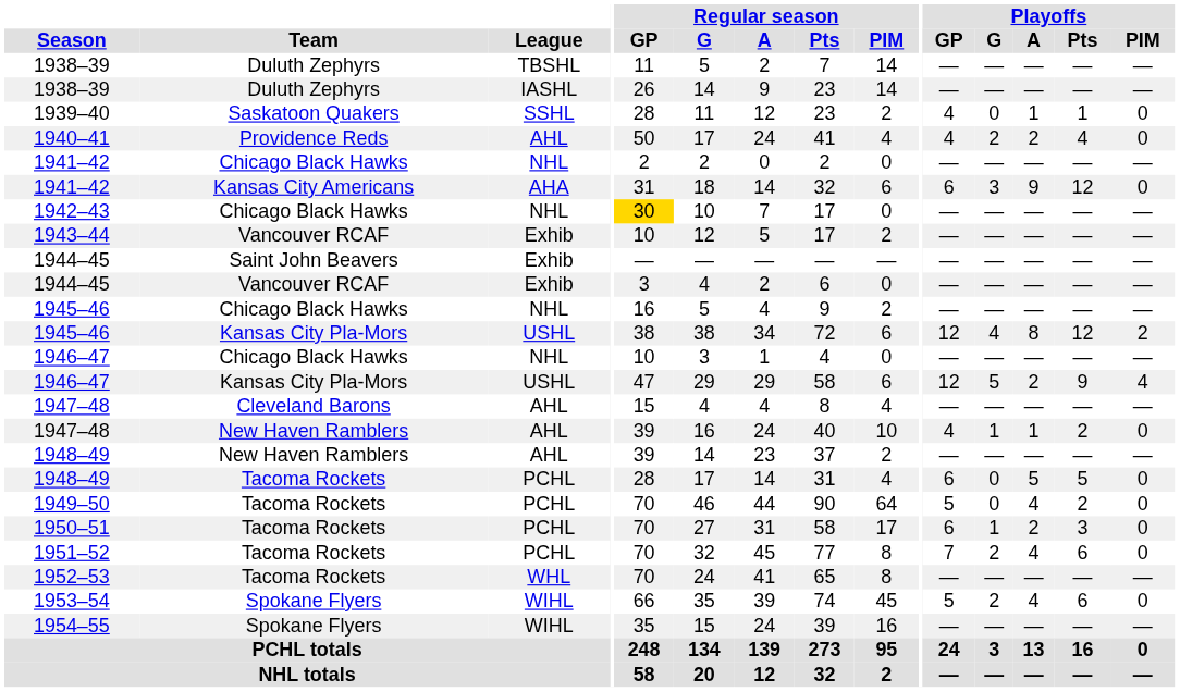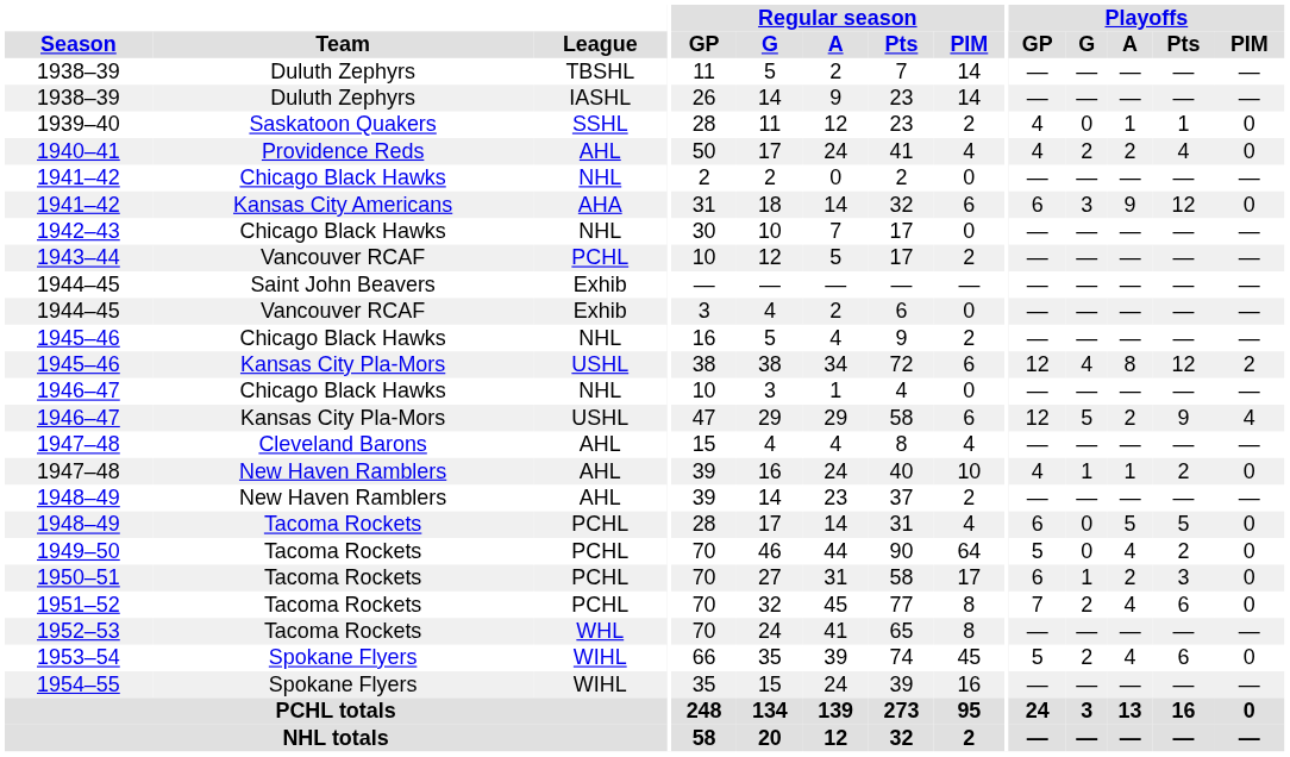 <table border="0" cellpadding="1" cellspacing="0" style="text-align:center; width:60em">
 <tr bgcolor="#e0e0e0">
 <th colspan="3" bgcolor="#ffffff"></th>
 <th rowspan="100" bgcolor="#ffffff"></th>
 <th colspan="5"><a href='#'>Regular season</a></th>
 <th rowspan="100" bgcolor="#ffffff"></th>
 <th colspan="5"><a href='#'>Playoffs</a></th>
 </tr>
 <tr bgcolor="#e0e0e0">
 <th><a href='#'>Season</a></th>
 <th>Team</th>
 <th>League</th>
 <th>GP</th>
 <th><a href='#'>G</a></th>
 <th><a href='#'>A</a></th>
 <th><a href='#'>Pts</a></th>
 <th><a href='#'>PIM</a></th>
 <th>GP</th>
 <th>G</th>
 <th>A</th>
 <th>Pts</th>
 <th>PIM</th>
 </tr>
 <tr>
 <td>1938–39</td>
 <td>Duluth Zephyrs</td>
 <td>TBSHL</td>
 <td>11</td>
 <td>5</td>
 <td>2</td>
 <td>7</td>
 <td>14</td>
 <td>—</td>
 <td>—</td>
 <td>—</td>
 <td>—</td>
 <td>—</td>
 </tr>
 <tr bgcolor="#f0f0f0">
 <td>1938–39</td>
 <td>Duluth Zephyrs</td>
 <td>IASHL</td>
 <td>26</td>
 <td>14</td>
 <td>9</td>
 <td>23</td>
 <td>14</td>
 <td>—</td>
 <td>—</td>
 <td>—</td>
 <td>—</td>
 <td>—</td>
 </tr>
 <tr>
 <td>1939–40</td>
 <td><a href='#'>Saskatoon Quakers</a></td>
 <td><a href='#'>SSHL</a></td>
 <td>28</td>
 <td>11</td>
 <td>12</td>
 <td>23</td>
 <td>2</td>
 <td>4</td>
 <td>0</td>
 <td>1</td>
 <td>1</td>
 <td>0</td>
 </tr>
 <tr bgcolor="#f0f0f0">
 <td><a href='#'>1940–41</a></td>
 <td><a href='#'>Providence Reds</a></td>
 <td><a href='#'>AHL</a></td>
 <td>50</td>
 <td>17</td>
 <td>24</td>
 <td>41</td>
 <td>4</td>
 <td>4</td>
 <td>2</td>
 <td>2</td>
 <td>4</td>
 <td>0</td>
 </tr>
 <tr>
 <td><a href='#'>1941–42</a></td>
 <td><a href='#'>Chicago Black Hawks</a></td>
 <td><a href='#'>NHL</a></td>
 <td>2</td>
 <td>2</td>
 <td>0</td>
 <td>2</td>
 <td>0</td>
 <td>—</td>
 <td>—</td>
 <td>—</td>
 <td>—</td>
 <td>—</td>
 </tr>
 <tr bgcolor="#f0f0f0">
 <td><a href='#'>1941–42</a></td>
 <td><a href='#'>Kansas City Americans</a></td>
 <td><a href='#'>AHA</a></td>
 <td>31</td>
 <td>18</td>
 <td>14</td>
 <td>32</td>
 <td>6</td>
 <td>6</td>
 <td>3</td>
 <td>9</td>
 <td>12</td>
 <td>0</td>
 </tr>
 <tr>
 <td><a href='#'>1942–43</a></td>
 <td>Chicago Black Hawks</td>
 <td>NHL</td>
-<td style="background: gold;">30</td>
+<td>30</td>
 <td>10</td>
 <td>7</td>
 <td>17</td>
 <td>0</td>
 <td>—</td>
 <td>—</td>
 <td>—</td>
 <td>—</td>
 <td>—</td>
 </tr>
 <tr bgcolor="#f0f0f0">
 <td><a href='#'>1943–44</a></td>
 <td>Vancouver RCAF</td>
-<td>Exhib</td>
+<td><a href='#'>PCHL</a></td>
 <td>10</td>
 <td>12</td>
 <td>5</td>
 <td>17</td>
 <td>2</td>
 <td>—</td>
 <td>—</td>
 <td>—</td>
 <td>—</td>
 <td>—</td>
 </tr>
 <tr>
 <td>1944–45</td>
 <td>Saint John Beavers</td>
 <td>Exhib</td>
 <td>—</td>
 <td>—</td>
 <td>—</td>
 <td>—</td>
 <td>—</td>
 <td>—</td>
 <td>—</td>
 <td>—</td>
 <td>—</td>
 <td>—</td>
 </tr>
 <tr bgcolor="#f0f0f0">
 <td>1944–45</td>
 <td>Vancouver RCAF</td>
 <td>Exhib</td>
 <td>3</td>
 <td>4</td>
 <td>2</td>
 <td>6</td>
 <td>0</td>
 <td>—</td>
 <td>—</td>
 <td>—</td>
 <td>—</td>
 <td>—</td>
 </tr>
 <tr>
 <td><a href='#'>1945–46</a></td>
 <td>Chicago Black Hawks</td>
 <td>NHL</td>
 <td>16</td>
 <td>5</td>
 <td>4</td>
 <td>9</td>
 <td>2</td>
 <td>—</td>
 <td>—</td>
 <td>—</td>
 <td>—</td>
 <td>—</td>
 </tr>
 <tr bgcolor="#f0f0f0">
 <td><a href='#'>1945–46</a></td>
 <td><a href='#'>Kansas City Pla-Mors</a></td>
 <td><a href='#'>USHL</a></td>
 <td>38</td>
 <td>38</td>
 <td>34</td>
 <td>72</td>
 <td>6</td>
 <td>12</td>
 <td>4</td>
 <td>8</td>
 <td>12</td>
 <td>2</td>
 </tr>
 <tr>
 <td><a href='#'>1946–47</a></td>
 <td>Chicago Black Hawks</td>
 <td>NHL</td>
 <td>10</td>
 <td>3</td>
 <td>1</td>
 <td>4</td>
 <td>0</td>
 <td>—</td>
 <td>—</td>
 <td>—</td>
 <td>—</td>
 <td>—</td>
 </tr>
 <tr bgcolor="#f0f0f0">
 <td><a href='#'>1946–47</a></td>
 <td>Kansas City Pla-Mors</td>
 <td>USHL</td>
 <td>47</td>
 <td>29</td>
 <td>29</td>
 <td>58</td>
 <td>6</td>
 <td>12</td>
 <td>5</td>
 <td>2</td>
 <td>9</td>
 <td>4</td>
 </tr>
 <tr>
 <td><a href='#'>1947–48</a></td>
 <td><a href='#'>Cleveland Barons</a></td>
 <td>AHL</td>
 <td>15</td>
 <td>4</td>
 <td>4</td>
 <td>8</td>
 <td>4</td>
 <td>—</td>
 <td>—</td>
 <td>—</td>
 <td>—</td>
 <td>—</td>
 </tr>
 <tr bgcolor="#f0f0f0">
 <td>1947–48</td>
 <td><a href='#'>New Haven Ramblers</a></td>
 <td>AHL</td>
 <td>39</td>
 <td>16</td>
 <td>24</td>
 <td>40</td>
 <td>10</td>
 <td>4</td>
 <td>1</td>
 <td>1</td>
 <td>2</td>
 <td>0</td>
 </tr>
 <tr>
 <td><a href='#'>1948–49</a></td>
 <td>New Haven Ramblers</td>
 <td>AHL</td>
 <td>39</td>
 <td>14</td>
 <td>23</td>
 <td>37</td>
 <td>2</td>
 <td>—</td>
 <td>—</td>
 <td>—</td>
 <td>—</td>
 <td>—</td>
 </tr>
 <tr bgcolor="#f0f0f0">
 <td><a href='#'>1948–49</a></td>
 <td><a href='#'>Tacoma Rockets</a></td>
 <td>PCHL</td>
 <td>28</td>
 <td>17</td>
 <td>14</td>
 <td>31</td>
 <td>4</td>
 <td>6</td>
 <td>0</td>
 <td>5</td>
 <td>5</td>
 <td>0</td>
 </tr>
 <tr>
 <td><a href='#'>1949–50</a></td>
 <td>Tacoma Rockets</td>
 <td>PCHL</td>
 <td>70</td>
 <td>46</td>
 <td>44</td>
 <td>90</td>
 <td>64</td>
 <td>5</td>
 <td>0</td>
 <td>4</td>
 <td>2</td>
 <td>0</td>
 </tr>
 <tr bgcolor="#f0f0f0">
 <td><a href='#'>1950–51</a></td>
 <td>Tacoma Rockets</td>
 <td>PCHL</td>
 <td>70</td>
 <td>27</td>
 <td>31</td>
 <td>58</td>
 <td>17</td>
 <td>6</td>
 <td>1</td>
 <td>2</td>
 <td>3</td>
 <td>0</td>
 </tr>
 <tr>
 <td><a href='#'>1951–52</a></td>
 <td>Tacoma Rockets</td>
 <td>PCHL</td>
 <td>70</td>
 <td>32</td>
 <td>45</td>
 <td>77</td>
 <td>8</td>
 <td>7</td>
 <td>2</td>
 <td>4</td>
 <td>6</td>
 <td>0</td>
 </tr>
 <tr bgcolor="#f0f0f0">
 <td><a href='#'>1952–53</a></td>
 <td>Tacoma Rockets</td>
 <td><a href='#'>WHL</a></td>
 <td>70</td>
 <td>24</td>
 <td>41</td>
 <td>65</td>
 <td>8</td>
 <td>—</td>
 <td>—</td>
 <td>—</td>
 <td>—</td>
 <td>—</td>
 </tr>
 <tr>
 <td><a href='#'>1953–54</a></td>
 <td><a href='#'>Spokane Flyers</a></td>
 <td><a href='#'>WIHL</a></td>
 <td>66</td>
 <td>35</td>
 <td>39</td>
 <td>74</td>
 <td>45</td>
 <td>5</td>
 <td>2</td>
 <td>4</td>
 <td>6</td>
 <td>0</td>
 </tr>
 <tr bgcolor="#f0f0f0">
 <td><a href='#'>1954–55</a></td>
 <td>Spokane Flyers</td>
 <td>WIHL</td>
 <td>35</td>
 <td>15</td>
 <td>24</td>
 <td>39</td>
 <td>16</td>
 <td>—</td>
 <td>—</td>
 <td>—</td>
 <td>—</td>
 <td>—</td>
 </tr>
 <tr bgcolor="#e0e0e0">
 <th colspan="3">PCHL totals</th>
 <th>248</th>
 <th>134</th>
 <th>139</th>
 <th>273</th>
 <th>95</th>
 <th>24</th>
 <th>3</th>
 <th>13</th>
 <th>16</th>
 <th>0</th>
 </tr>
 <tr bgcolor="#e0e0e0">
 <th colspan="3">NHL totals</th>
 <th>58</th>
 <th>20</th>
 <th>12</th>
 <th>32</th>
 <th>2</th>
 <th>—</th>
 <th>—</th>
 <th>—</th>
 <th>—</th>
 <th>—</th>
 </tr>
 </table>
